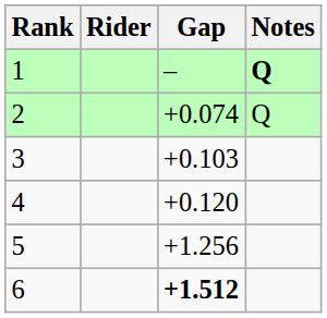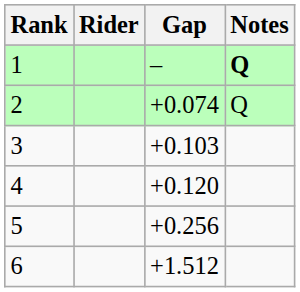 <table class="wikitable" style="font-size:95%" style="text-align:center; width:35em;">
 <tr>
 <th>Rank</th>
 <th>Rider</th>
 <th>Gap</th>
 <th>Notes</th>
 </tr>
 <tr bgcolor=bbffbb>
 <td>1</td>
 <td align=left></td>
 <td>–</td>
 <td><strong>Q</strong></td>
 </tr>
 <tr bgcolor=bbffbb>
 <td>2</td>
 <td align=left></td>
 <td>+0.074</td>
 <td>Q</td>
 </tr>
 <tr>
 <td>3</td>
 <td align=left></td>
 <td>+0.103</td>
 <td></td>
 </tr>
 <tr>
 <td>4</td>
 <td align=left></td>
 <td>+0.120</td>
 <td></td>
 </tr>
 <tr>
 <td>5</td>
 <td align=left></td>
-<td>+1.256</td>
+<td>+0.256</td>
 <td></td>
 </tr>
 <tr>
 <td>6</td>
 <td align=left></td>
-<td><strong>+1.512</strong></td>
+<td>+1.512</td>
 <td></td>
 </tr>
 </table>
